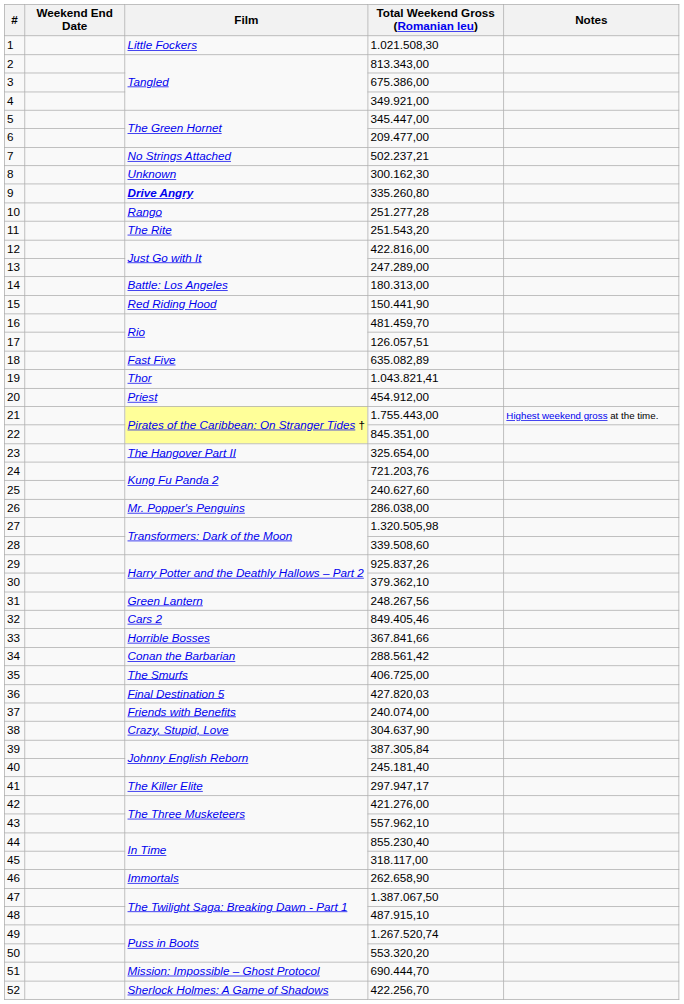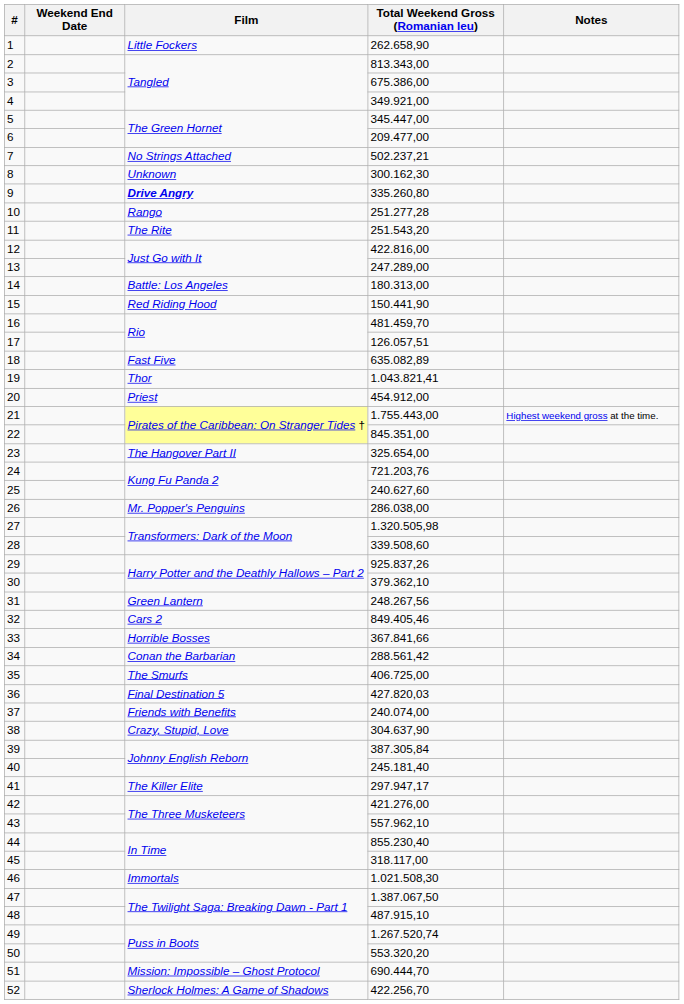 <table class="wikitable sortable">
 <tr>
 <th abbr="Week">#</th>
 <th abbr="Date" style="width:130px">Weekend End Date</th>
 <th width="36%">Film</th>
 <th abbr="Gross">Total Weekend Gross<br>(<a href='#'>Romanian leu</a>)</th>
 <th width="26%">Notes</th>
 </tr>
 <tr>
 <td>1</td>
 <td></td>
 <td><em><a href='#'>Little Fockers</a></em></td>
-<td>1.021.508,30</td>
+<td> 262.658,90</td>
 <td></td>
 </tr>
 <tr>
 <td>2</td>
 <td></td>
 <td rowspan="3"><em><a href='#'>Tangled</a></em></td>
 <td> 813.343,00</td>
 <td></td>
 </tr>
 <tr>
 <td>3</td>
 <td></td>
 <td> 675.386,00</td>
 <td></td>
 </tr>
 <tr>
 <td>4</td>
 <td></td>
 <td> 349.921,00</td>
 <td></td>
 </tr>
 <tr>
 <td>5</td>
 <td></td>
 <td rowspan="2"><em><a href='#'>The Green Hornet</a></em></td>
 <td> 345.447,00</td>
 <td></td>
 </tr>
 <tr>
 <td>6</td>
 <td></td>
 <td> 209.477,00</td>
 <td></td>
 </tr>
 <tr>
 <td>7</td>
 <td></td>
 <td><em><a href='#'>No Strings Attached</a></em></td>
 <td> 502.237,21</td>
 <td></td>
 </tr>
 <tr>
 <td>8</td>
 <td></td>
 <td><em><a href='#'>Unknown</a></em></td>
 <td> 300.162,30</td>
 <td></td>
 </tr>
 <tr>
 <td>9</td>
 <td></td>
 <td><strong><em><a href='#'>Drive Angry</a></em></strong></td>
 <td> 335.260,80</td>
 <td></td>
 </tr>
 <tr>
 <td>10</td>
 <td></td>
 <td><em><a href='#'>Rango</a></em></td>
 <td> 251.277,28</td>
 <td></td>
 </tr>
 <tr>
 <td>11</td>
 <td></td>
 <td><em><a href='#'>The Rite</a></em></td>
 <td> 251.543,20</td>
 <td></td>
 </tr>
 <tr>
 <td>12</td>
 <td></td>
 <td rowspan="2"><em><a href='#'>Just Go with It</a></em></td>
 <td> 422.816,00</td>
 <td></td>
 </tr>
 <tr>
 <td>13</td>
 <td></td>
 <td> 247.289,00</td>
 <td></td>
 </tr>
 <tr>
 <td>14</td>
 <td></td>
 <td><em><a href='#'>Battle: Los Angeles</a></em></td>
 <td> 180.313,00</td>
 <td></td>
 </tr>
 <tr>
 <td>15</td>
 <td></td>
 <td><em><a href='#'>Red Riding Hood</a></em></td>
 <td> 150.441,90</td>
 <td></td>
 </tr>
 <tr>
 <td>16</td>
 <td></td>
 <td rowspan="2"><em><a href='#'>Rio</a></em></td>
 <td> 481.459,70</td>
 <td></td>
 </tr>
 <tr>
 <td>17</td>
 <td></td>
 <td> 126.057,51</td>
 <td></td>
 </tr>
 <tr>
 <td>18</td>
 <td></td>
 <td><em><a href='#'>Fast Five</a></em></td>
 <td> 635.082,89</td>
 <td></td>
 </tr>
 <tr>
 <td>19</td>
 <td></td>
 <td><em><a href='#'>Thor</a></em></td>
 <td>1.043.821,41</td>
 <td></td>
 </tr>
 <tr>
 <td>20</td>
 <td></td>
 <td><em><a href='#'>Priest</a></em></td>
 <td> 454.912,00</td>
 <td></td>
 </tr>
 <tr>
 <td>21</td>
 <td></td>
 <td rowspan="2" style="background-color:#FFFF99"><em><a href='#'>Pirates of the Caribbean: On Stranger Tides</a></em> †</td>
 <td>1.755.443,00</td>
 <td><small><a href='#'>Highest weekend gross</a> at the time.</small></td>
 </tr>
 <tr>
 <td>22</td>
 <td></td>
 <td> 845.351,00</td>
 <td></td>
 </tr>
 <tr>
 <td>23</td>
 <td></td>
 <td><em><a href='#'>The Hangover Part II</a></em></td>
 <td> 325.654,00</td>
 <td></td>
 </tr>
 <tr>
 <td>24</td>
 <td></td>
 <td rowspan="2"><em><a href='#'>Kung Fu Panda 2</a></em></td>
 <td> 721.203,76</td>
 <td></td>
 </tr>
 <tr>
 <td>25</td>
 <td></td>
 <td> 240.627,60</td>
 <td></td>
 </tr>
 <tr>
 <td>26</td>
 <td></td>
 <td><em><a href='#'>Mr. Popper's Penguins</a></em></td>
 <td> 286.038,00</td>
 <td></td>
 </tr>
 <tr>
 <td>27</td>
 <td></td>
 <td rowspan="2"><em><a href='#'>Transformers: Dark of the Moon</a></em></td>
 <td>1.320.505,98</td>
 <td></td>
 </tr>
 <tr>
 <td>28</td>
 <td></td>
 <td> 339.508,60</td>
 <td></td>
 </tr>
 <tr>
 <td>29</td>
 <td></td>
 <td rowspan="2"><em><a href='#'>Harry Potter and the Deathly Hallows – Part 2</a></em></td>
 <td> 925.837,26</td>
 <td></td>
 </tr>
 <tr>
 <td>30</td>
 <td></td>
 <td> 379.362,10</td>
 <td></td>
 </tr>
 <tr>
 <td>31</td>
 <td></td>
 <td><em><a href='#'>Green Lantern</a></em></td>
 <td> 248.267,56</td>
 <td></td>
 </tr>
 <tr>
 <td>32</td>
 <td></td>
 <td><em><a href='#'>Cars 2</a></em></td>
 <td> 849.405,46</td>
 <td></td>
 </tr>
 <tr>
 <td>33</td>
 <td></td>
 <td><em><a href='#'>Horrible Bosses</a></em></td>
 <td> 367.841,66</td>
 <td></td>
 </tr>
 <tr>
 <td>34</td>
 <td></td>
 <td><em><a href='#'>Conan the Barbarian</a></em></td>
 <td> 288.561,42</td>
 <td></td>
 </tr>
 <tr>
 <td>35</td>
 <td></td>
 <td><em><a href='#'>The Smurfs</a></em></td>
 <td> 406.725,00</td>
 <td></td>
 </tr>
 <tr>
 <td>36</td>
 <td></td>
 <td><em><a href='#'>Final Destination 5</a></em></td>
 <td> 427.820,03</td>
 <td></td>
 </tr>
 <tr>
 <td>37</td>
 <td></td>
 <td><em><a href='#'>Friends with Benefits</a></em></td>
 <td> 240.074,00</td>
 <td></td>
 </tr>
 <tr>
 <td>38</td>
 <td></td>
 <td><em><a href='#'>Crazy, Stupid, Love</a></em></td>
 <td> 304.637,90</td>
 <td></td>
 </tr>
 <tr>
 <td>39</td>
 <td></td>
 <td rowspan="2"><em><a href='#'>Johnny English Reborn</a></em></td>
 <td> 387.305,84</td>
 <td></td>
 </tr>
 <tr>
 <td>40</td>
 <td></td>
 <td> 245.181,40</td>
 <td></td>
 </tr>
 <tr>
 <td>41</td>
 <td></td>
 <td><em><a href='#'>The Killer Elite</a></em></td>
 <td> 297.947,17</td>
 <td></td>
 </tr>
 <tr>
 <td>42</td>
 <td></td>
 <td rowspan="2"><em><a href='#'>The Three Musketeers</a></em></td>
 <td> 421.276,00</td>
 <td></td>
 </tr>
 <tr>
 <td>43</td>
 <td></td>
 <td> 557.962,10</td>
 <td></td>
 </tr>
 <tr>
 <td>44</td>
 <td></td>
 <td rowspan="2"><em><a href='#'>In Time</a></em></td>
 <td> 855.230,40</td>
 <td></td>
 </tr>
 <tr>
 <td>45</td>
 <td></td>
 <td> 318.117,00</td>
 <td></td>
 </tr>
 <tr>
 <td>46</td>
 <td></td>
 <td><em><a href='#'>Immortals</a></em></td>
-<td> 262.658,90</td>
+<td>1.021.508,30</td>
 <td></td>
 </tr>
 <tr>
 <td>47</td>
 <td></td>
 <td rowspan="2"><em><a href='#'>The Twilight Saga: Breaking Dawn - Part 1</a></em></td>
 <td>1.387.067,50</td>
 <td></td>
 </tr>
 <tr>
 <td>48</td>
 <td></td>
 <td> 487.915,10</td>
 <td></td>
 </tr>
 <tr>
 <td>49</td>
 <td></td>
 <td rowspan="2"><em><a href='#'>Puss in Boots</a></em></td>
 <td>1.267.520,74</td>
 <td></td>
 </tr>
 <tr>
 <td>50</td>
 <td></td>
 <td> 553.320,20</td>
 <td></td>
 </tr>
 <tr>
 <td>51</td>
 <td></td>
 <td><em><a href='#'>Mission: Impossible – Ghost Protocol</a></em></td>
 <td> 690.444,70</td>
 <td></td>
 </tr>
 <tr>
 <td>52</td>
 <td></td>
 <td><em><a href='#'>Sherlock Holmes: A Game of Shadows</a></em></td>
 <td> 422.256,70</td>
 <td></td>
 </tr>
 </table>
